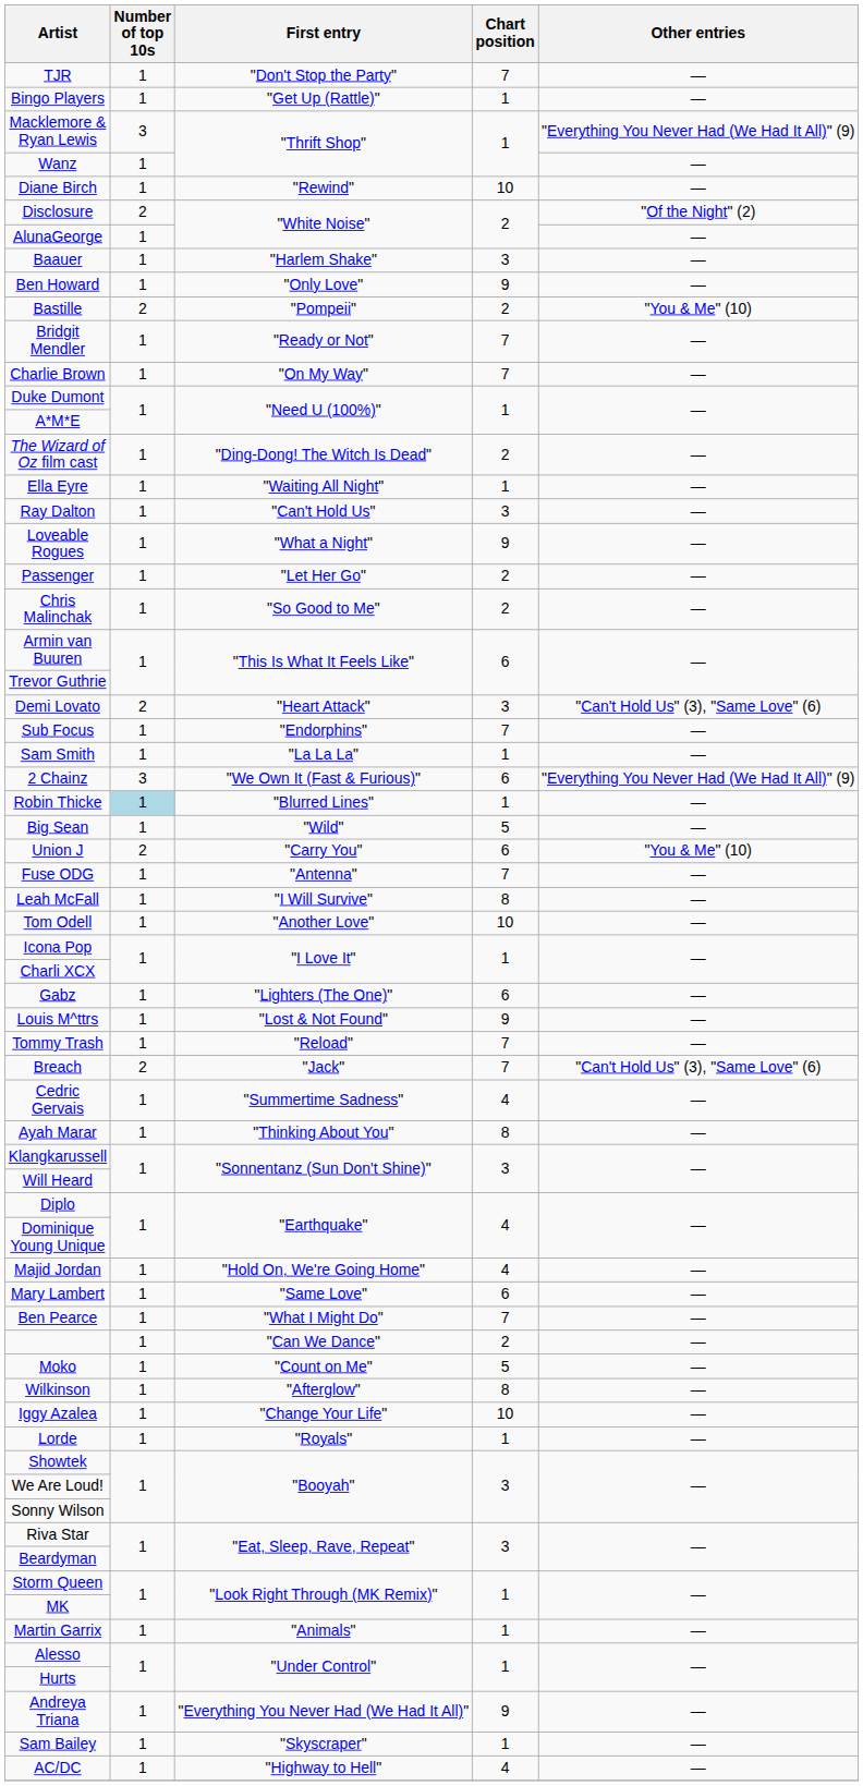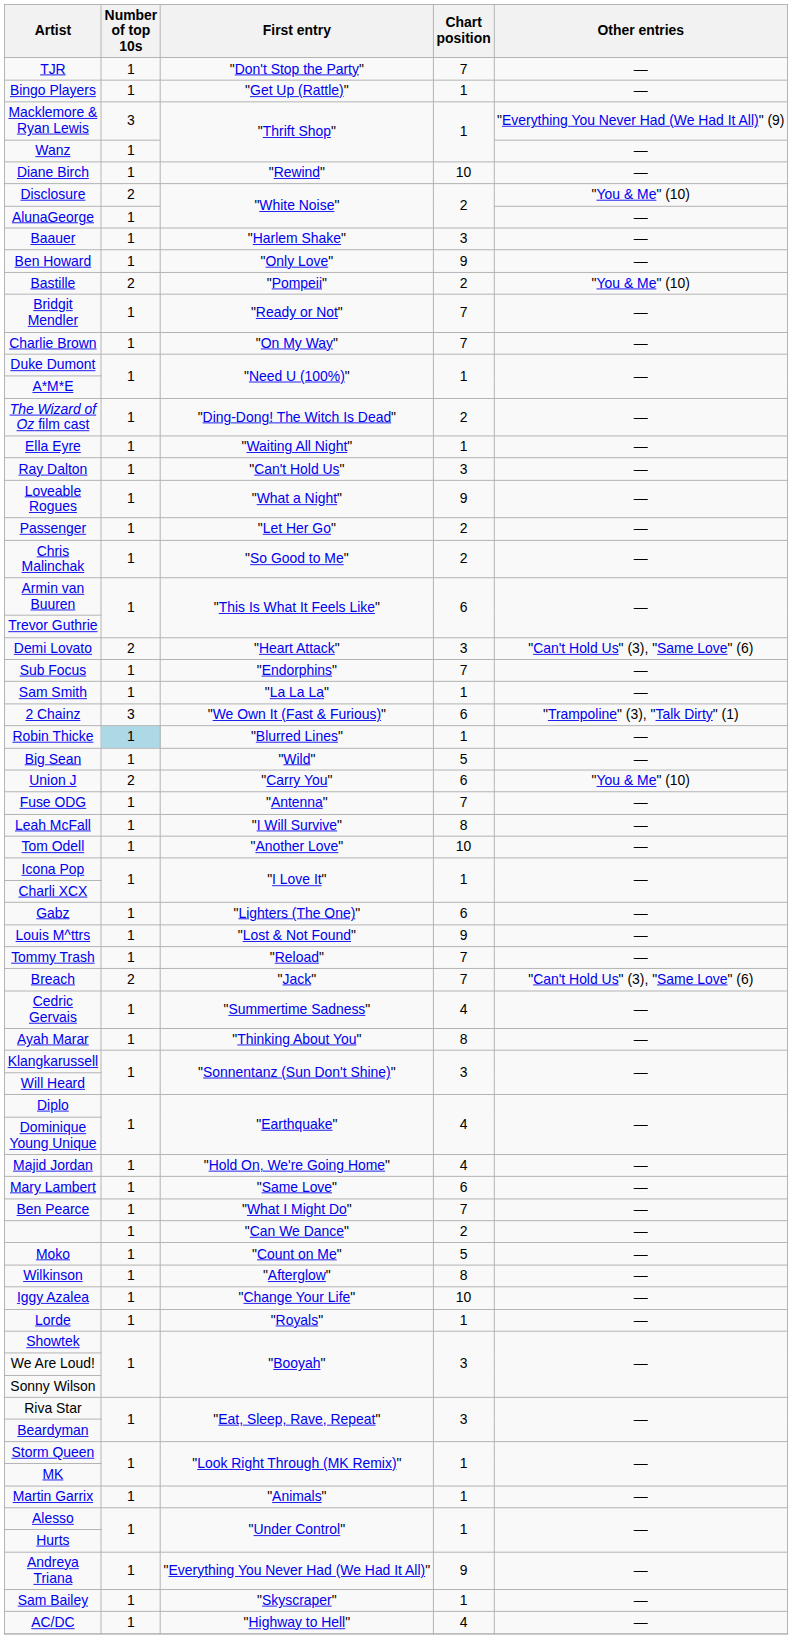 <table class="wikitable sortable mw-collapsible mw-collapsed" style="text-align: center;">
 <tr>
 <th scope="col" style="width:55px;">Artist</th>
 <th scope="col" style="width:55px;" data-sort-type="number">Number of top 10s</th>
 <th scope="col" style="text-align:center;">First entry</th>
 <th scope="col" style="width:55px;" data-sort-type="number">Chart position</th>
 <th scope="col" style="text-align:center;">Other entries</th>
 </tr>
 <tr>
 <td><a href='#'>TJR</a></td>
 <td>1</td>
 <td>"<a href='#'>Don't Stop the Party</a>"</td>
 <td>7</td>
 <td>—</td>
 </tr>
 <tr>
 <td><a href='#'>Bingo Players</a></td>
 <td>1</td>
 <td>"<a href='#'>Get Up (Rattle)</a>"</td>
 <td>1</td>
 <td>—</td>
 </tr>
 <tr>
 <td><a href='#'>Macklemore & Ryan Lewis</a></td>
 <td>3</td>
 <td rowspan="2">"<a href='#'>Thrift Shop</a>"</td>
 <td rowspan="2">1</td>
 <td>"<a href='#'>Everything You Never Had (We Had It All)</a>" (9)</td>
 </tr>
 <tr>
 <td><a href='#'>Wanz</a></td>
 <td>1</td>
 <td>—</td>
 </tr>
 <tr>
 <td><a href='#'>Diane Birch</a></td>
 <td>1</td>
 <td>"<a href='#'>Rewind</a>"</td>
 <td>10</td>
 <td>—</td>
 </tr>
 <tr>
 <td><a href='#'>Disclosure</a></td>
 <td>2</td>
 <td rowspan="2">"<a href='#'>White Noise</a>"</td>
 <td rowspan="2">2</td>
-<td>"<a href='#'>Of the Night</a>" (2)</td>
+<td>"<a href='#'>You & Me</a>" (10)</td>
 </tr>
 <tr>
 <td><a href='#'>AlunaGeorge</a></td>
 <td>1</td>
 <td>—</td>
 </tr>
 <tr>
 <td><a href='#'>Baauer</a></td>
 <td>1</td>
 <td>"<a href='#'>Harlem Shake</a>"</td>
 <td>3</td>
 <td>—</td>
 </tr>
 <tr>
 <td><a href='#'>Ben Howard</a></td>
 <td>1</td>
 <td>"<a href='#'>Only Love</a>"</td>
 <td>9</td>
 <td>—</td>
 </tr>
 <tr>
 <td><a href='#'>Bastille</a></td>
 <td>2</td>
 <td>"<a href='#'>Pompeii</a>"</td>
 <td>2</td>
 <td>"<a href='#'>You & Me</a>" (10)</td>
 </tr>
 <tr>
 <td><a href='#'>Bridgit Mendler</a></td>
 <td>1</td>
 <td>"<a href='#'>Ready or Not</a>"</td>
 <td>7</td>
 <td>—</td>
 </tr>
 <tr>
 <td><a href='#'>Charlie Brown</a></td>
 <td>1</td>
 <td>"<a href='#'>On My Way</a>"</td>
 <td>7</td>
 <td>—</td>
 </tr>
 <tr>
 <td><a href='#'>Duke Dumont</a></td>
 <td rowspan="2">1</td>
 <td rowspan="2">"<a href='#'>Need U (100%)</a>"</td>
 <td rowspan="2">1</td>
 <td rowspan="2">—</td>
 </tr>
 <tr>
 <td><a href='#'>A*M*E</a></td>
 </tr>
 <tr>
 <td><a href='#'><em>The Wizard of Oz</em> film cast</a></td>
 <td>1</td>
 <td>"<a href='#'>Ding-Dong! The Witch Is Dead</a>"</td>
 <td>2</td>
 <td>—</td>
 </tr>
 <tr>
 <td><a href='#'>Ella Eyre</a></td>
 <td>1</td>
 <td>"<a href='#'>Waiting All Night</a>"</td>
 <td>1</td>
 <td>—</td>
 </tr>
 <tr>
 <td><a href='#'>Ray Dalton</a></td>
 <td>1</td>
 <td>"<a href='#'>Can't Hold Us</a>"</td>
 <td>3</td>
 <td>—</td>
 </tr>
 <tr>
 <td><a href='#'>Loveable Rogues</a></td>
 <td>1</td>
 <td>"<a href='#'>What a Night</a>"</td>
 <td>9</td>
 <td>—</td>
 </tr>
 <tr>
 <td><a href='#'>Passenger</a></td>
 <td>1</td>
 <td>"<a href='#'>Let Her Go</a>"</td>
 <td>2</td>
 <td>—</td>
 </tr>
 <tr>
 <td><a href='#'>Chris Malinchak</a></td>
 <td>1</td>
 <td>"<a href='#'>So Good to Me</a>"</td>
 <td>2</td>
 <td>—</td>
 </tr>
 <tr>
 <td><a href='#'>Armin van Buuren</a></td>
 <td rowspan="2">1</td>
 <td rowspan="2">"<a href='#'>This Is What It Feels Like</a>"</td>
 <td rowspan="2">6</td>
 <td rowspan="2">—</td>
 </tr>
 <tr>
 <td><a href='#'>Trevor Guthrie</a></td>
 </tr>
 <tr>
 <td><a href='#'>Demi Lovato</a></td>
 <td>2</td>
 <td>"<a href='#'>Heart Attack</a>"</td>
 <td>3</td>
 <td>"<a href='#'>Can't Hold Us</a>" (3), "<a href='#'>Same Love</a>" (6)</td>
 </tr>
 <tr>
 <td><a href='#'>Sub Focus</a></td>
 <td>1</td>
 <td>"<a href='#'>Endorphins</a>"</td>
 <td>7</td>
 <td>—</td>
 </tr>
 <tr>
 <td><a href='#'>Sam Smith</a></td>
 <td>1</td>
 <td>"<a href='#'>La La La</a>"</td>
 <td>1</td>
 <td>—</td>
 </tr>
 <tr>
 <td><a href='#'>2 Chainz</a></td>
 <td>3</td>
 <td>"<a href='#'>We Own It (Fast & Furious)</a>"</td>
 <td>6</td>
-<td>"<a href='#'>Everything You Never Had (We Had It All)</a>" (9)</td>
+<td>"<a href='#'>Trampoline</a>" (3), "<a href='#'>Talk Dirty</a>" (1)</td>
 </tr>
 <tr>
 <td><a href='#'>Robin Thicke</a></td>
 <td style="background: lightblue;">1</td>
 <td>"<a href='#'>Blurred Lines</a>"</td>
 <td>1</td>
 <td>—</td>
 </tr>
 <tr>
 <td><a href='#'>Big Sean</a></td>
 <td>1</td>
 <td>"<a href='#'>Wild</a>"</td>
 <td>5</td>
 <td>—</td>
 </tr>
 <tr>
 <td><a href='#'>Union J</a></td>
 <td>2</td>
 <td>"<a href='#'>Carry You</a>"</td>
 <td>6</td>
 <td>"<a href='#'>You & Me</a>" (10)</td>
 </tr>
 <tr>
 <td><a href='#'>Fuse ODG</a></td>
 <td>1</td>
 <td>"<a href='#'>Antenna</a>"</td>
 <td>7</td>
 <td>—</td>
 </tr>
 <tr>
 <td><a href='#'>Leah McFall</a></td>
 <td>1</td>
 <td>"<a href='#'>I Will Survive</a>"</td>
 <td>8</td>
 <td>—</td>
 </tr>
 <tr>
 <td><a href='#'>Tom Odell</a></td>
 <td>1</td>
 <td>"<a href='#'>Another Love</a>"</td>
 <td>10</td>
 <td>—</td>
 </tr>
 <tr>
 <td><a href='#'>Icona Pop</a></td>
 <td rowspan="2">1</td>
 <td rowspan="2">"<a href='#'>I Love It</a>"</td>
 <td rowspan="2">1</td>
 <td rowspan="2">—</td>
 </tr>
 <tr>
 <td><a href='#'>Charli XCX</a></td>
 </tr>
 <tr>
 <td><a href='#'>Gabz</a></td>
 <td>1</td>
 <td>"<a href='#'>Lighters (The One)</a>"</td>
 <td>6</td>
 <td>—</td>
 </tr>
 <tr>
 <td><a href='#'>Louis M^ttrs</a></td>
 <td>1</td>
 <td>"<a href='#'>Lost & Not Found</a>"</td>
 <td>9</td>
 <td>—</td>
 </tr>
 <tr>
 <td><a href='#'>Tommy Trash</a></td>
 <td>1</td>
 <td>"<a href='#'>Reload</a>"</td>
 <td>7</td>
 <td>—</td>
 </tr>
 <tr>
 <td><a href='#'>Breach</a></td>
 <td>2</td>
 <td>"<a href='#'>Jack</a>"</td>
 <td>7</td>
 <td>"<a href='#'>Can't Hold Us</a>" (3), "<a href='#'>Same Love</a>" (6)</td>
 </tr>
 <tr>
 <td><a href='#'>Cedric Gervais</a></td>
 <td>1</td>
 <td>"<a href='#'>Summertime Sadness</a>"</td>
 <td>4</td>
 <td>—</td>
 </tr>
 <tr>
 <td><a href='#'>Ayah Marar</a></td>
 <td>1</td>
 <td>"<a href='#'>Thinking About You</a>"</td>
 <td>8</td>
 <td>—</td>
 </tr>
 <tr>
 <td><a href='#'>Klangkarussell</a></td>
 <td rowspan="2">1</td>
 <td rowspan="2">"<a href='#'>Sonnentanz (Sun Don't Shine)</a>"</td>
 <td rowspan="2">3</td>
 <td rowspan="2">—</td>
 </tr>
 <tr>
 <td><a href='#'>Will Heard</a></td>
 </tr>
 <tr>
 <td><a href='#'>Diplo</a></td>
 <td rowspan="2">1</td>
 <td rowspan="2">"<a href='#'>Earthquake</a>"</td>
 <td rowspan="2">4</td>
 <td rowspan="2">—</td>
 </tr>
 <tr>
 <td><a href='#'>Dominique Young Unique</a></td>
 </tr>
 <tr>
 <td><a href='#'>Majid Jordan</a></td>
 <td>1</td>
 <td>"<a href='#'>Hold On, We're Going Home</a>"</td>
 <td>4</td>
 <td>—</td>
 </tr>
 <tr>
 <td><a href='#'>Mary Lambert</a></td>
 <td>1</td>
 <td>"<a href='#'>Same Love</a>"</td>
 <td>6</td>
 <td>—</td>
 </tr>
 <tr>
 <td><a href='#'>Ben Pearce</a></td>
 <td>1</td>
 <td>"<a href='#'>What I Might Do</a>"</td>
 <td>7</td>
 <td>—</td>
 </tr>
 <tr>
 <td></td>
 <td>1</td>
 <td>"<a href='#'>Can We Dance</a>"</td>
 <td>2</td>
 <td>—</td>
 </tr>
 <tr>
 <td><a href='#'>Moko</a></td>
 <td>1</td>
 <td>"<a href='#'>Count on Me</a>"</td>
 <td>5</td>
 <td>—</td>
 </tr>
 <tr>
 <td><a href='#'>Wilkinson</a></td>
 <td>1</td>
 <td>"<a href='#'>Afterglow</a>"</td>
 <td>8</td>
 <td>—</td>
 </tr>
 <tr>
 <td><a href='#'>Iggy Azalea</a></td>
 <td>1</td>
 <td>"<a href='#'>Change Your Life</a>"</td>
 <td>10</td>
 <td>—</td>
 </tr>
 <tr>
 <td><a href='#'>Lorde</a></td>
 <td>1</td>
 <td>"<a href='#'>Royals</a>"</td>
 <td>1</td>
 <td>—</td>
 </tr>
 <tr>
 <td><a href='#'>Showtek</a></td>
 <td rowspan="3">1</td>
 <td rowspan="3">"<a href='#'>Booyah</a>"</td>
 <td rowspan="3">3</td>
 <td rowspan="3">—</td>
 </tr>
 <tr>
 <td>We Are Loud!</td>
 </tr>
 <tr>
 <td>Sonny Wilson</td>
 </tr>
 <tr>
 <td>Riva Star</td>
 <td rowspan="2">1</td>
 <td rowspan="2">"<a href='#'>Eat, Sleep, Rave, Repeat</a>"</td>
 <td rowspan="2">3</td>
 <td rowspan="2">—</td>
 </tr>
 <tr>
 <td><a href='#'>Beardyman</a></td>
 </tr>
 <tr>
 <td><a href='#'>Storm Queen</a></td>
 <td rowspan="2">1</td>
 <td rowspan="2">"<a href='#'>Look Right Through (MK Remix)</a>"</td>
 <td rowspan="2">1</td>
 <td rowspan="2">—</td>
 </tr>
 <tr>
 <td><a href='#'>MK</a></td>
 </tr>
 <tr>
 <td><a href='#'>Martin Garrix</a></td>
 <td>1</td>
 <td>"<a href='#'>Animals</a>"</td>
 <td>1</td>
 <td>—</td>
 </tr>
 <tr>
 <td><a href='#'>Alesso</a></td>
 <td rowspan="2">1</td>
 <td rowspan="2">"<a href='#'>Under Control</a>"</td>
 <td rowspan="2">1</td>
 <td rowspan="2">—</td>
 </tr>
 <tr>
 <td><a href='#'>Hurts</a></td>
 </tr>
 <tr>
 <td><a href='#'>Andreya Triana</a></td>
 <td>1</td>
 <td>"<a href='#'>Everything You Never Had (We Had It All)</a>"</td>
 <td>9</td>
 <td>—</td>
 </tr>
 <tr>
 <td><a href='#'>Sam Bailey</a></td>
 <td>1</td>
 <td>"<a href='#'>Skyscraper</a>"</td>
 <td>1</td>
 <td>—</td>
 </tr>
 <tr>
 <td><a href='#'>AC/DC</a></td>
 <td>1</td>
 <td>"<a href='#'>Highway to Hell</a>"</td>
 <td>4</td>
 <td>—</td>
 </tr>
 <tr>
 </tr>
 </table>
